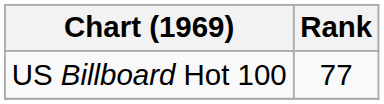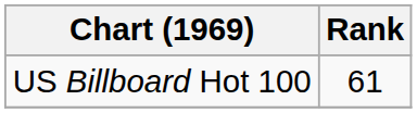 <table class="wikitable">
 <tr>
 <th>Chart (1969)</th>
 <th style="text-align:center;">Rank</th>
 </tr>
 <tr>
 <td>US <em>Billboard</em> Hot 100</td>
-<td style="text-align:center;">77</td>
+<td style="text-align:center;">61</td>
 </tr>
 <tr>
 </tr>
 </table>
